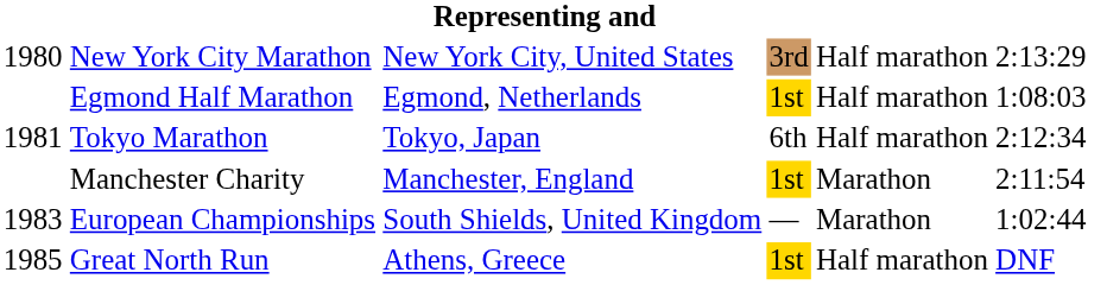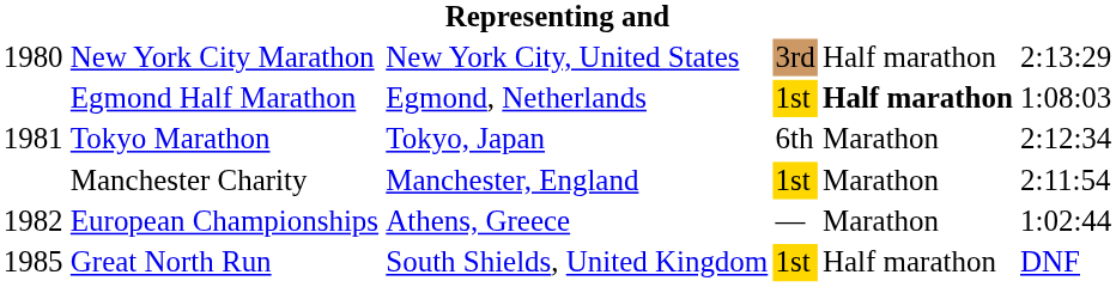 <table>
 <tr>
 <th colspan="6">Representing  and </th>
 </tr>
 <tr>
 <td>1980</td>
 <td><a href='#'>New York City Marathon</a></td>
 <td><a href='#'>New York City, United States</a></td>
 <td bgcolor=cc9966>3rd</td>
 <td>Half marathon</td>
 <td>2:13:29</td>
 </tr>
 <tr>
 <td rowspan=3>1981</td>
 <td><a href='#'>Egmond Half Marathon</a></td>
 <td><a href='#'>Egmond</a>, <a href='#'>Netherlands</a></td>
 <td bgcolor="gold">1st</td>
-<td>Half marathon</td>
+<td><strong>Half marathon</strong></td>
 <td>1:08:03</td>
 </tr>
 <tr>
 <td><a href='#'>Tokyo Marathon</a></td>
 <td><a href='#'>Tokyo, Japan</a></td>
 <td>6th</td>
-<td>Half marathon</td>
+<td>Marathon</td>
 <td>2:12:34</td>
 </tr>
 <tr>
 <td>Manchester Charity</td>
 <td><a href='#'>Manchester, England</a></td>
 <td bgcolor="gold">1st</td>
 <td>Marathon</td>
 <td>2:11:54</td>
 </tr>
 <tr>
-<td>1983</td>
+<td>1982</td>
 <td><a href='#'>European Championships</a></td>
-<td><a href='#'>South Shields</a>, <a href='#'>United Kingdom</a></td>
+<td><a href='#'>Athens, Greece</a></td>
 <td>—</td>
 <td>Marathon</td>
 <td>1:02:44</td>
 </tr>
 <tr>
 <td>1985</td>
 <td><a href='#'>Great North Run</a></td>
-<td><a href='#'>Athens, Greece</a></td>
+<td><a href='#'>South Shields</a>, <a href='#'>United Kingdom</a></td>
 <td bgcolor="gold">1st</td>
 <td>Half marathon</td>
 <td><a href='#'>DNF</a></td>
 </tr>
 </table>
